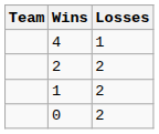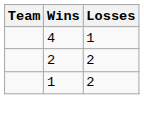 <table class=wikitable>
 <tr>
 <th>Team</th>
 <th>Wins</th>
 <th>Losses</th>
 </tr>
 <tr>
 <td><strong></strong></td>
 <td>4</td>
 <td>1</td>
 </tr>
 <tr>
 <td></td>
 <td>2</td>
 <td>2</td>
 </tr>
 <tr>
 <td></td>
 <td>1</td>
 <td>2</td>
 </tr>
-<tr>
-<td></td>
-<td>0</td>
-<td>2</td>
-</tr>
 </table>
